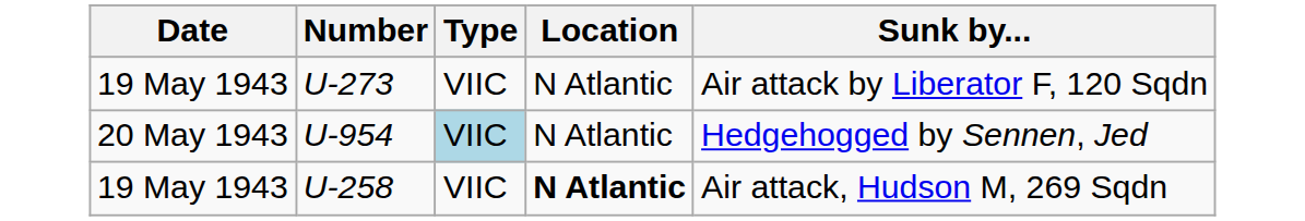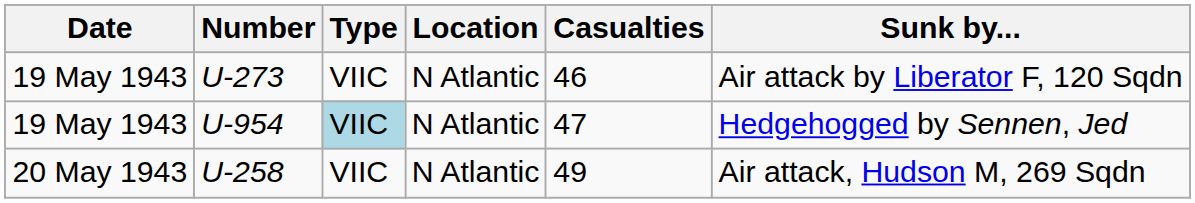 <table class="wikitable" style="margin:1em auto;">
 <tr>
 <th>Date</th>
 <th>Number</th>
 <th>Type</th>
 <th>Location</th>
+<th>Casualties</th>
 <th>Sunk by...</th>
 </tr>
 <tr>
 <td>19 May 1943</td>
 <td><em>U-273</em></td>
 <td>VIIC</td>
 <td>N Atlantic<br></td>
+<td>46</td>
 <td>Air attack by <a href='#'>Liberator</a> F, 120 Sqdn</td>
 </tr>
 <tr>
-<td>20 May 1943</td>
+<td>19 May 1943</td>
 <td><em>U-954</em></td>
 <td style="background: lightblue;">VIIC</td>
 <td>N Atlantic</td>
+<td>47</td>
 <td><a href='#'>Hedgehogged</a> by <em>Sennen</em>, <em>Jed</em></td>
 </tr>
 <tr>
-<td>19 May 1943</td>
+<td>20 May 1943</td>
 <td><em>U-258</em></td>
 <td>VIIC</td>
-<td><strong>N Atlantic<br></strong></td>
+<td>N Atlantic<br></td>
+<td>49</td>
 <td>Air attack, <a href='#'>Hudson</a> M, 269 Sqdn </td>
 </tr>
 </table>
